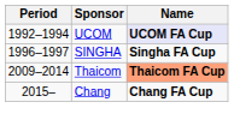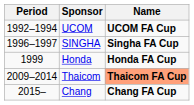 <table class="wikitable" style="text-align:center;margin-left:1em">
 <tr>
 <th>Period</th>
 <th>Sponsor</th>
 <th>Name</th>
 </tr>
 <tr>
 <td>1992–1994</td>
 <td align=left> <a href='#'>UCOM</a></td>
-<td align=left style="background: lavender;"><strong>UCOM FA Cup</strong></td>
+<td align=left><strong>UCOM FA Cup</strong></td>
 </tr>
 <tr>
 <td>1996–1997</td>
 <td align=left> <a href='#'>SINGHA</a></td>
 <td align=left><strong>Singha FA Cup</strong></td>
+</tr>
+<tr>
+<td>1999</td>
+<td align="left"> <a href='#'>Honda</a></td>
+<td align="left"><strong>Honda FA Cup</strong></td>
 </tr>
 <tr>
 <td>2009–2014</td>
 <td align=left> <a href='#'>Thaicom</a></td>
 <td align=left style="background: lightsalmon;"><strong>Thaicom FA Cup</strong></td>
 </tr>
 <tr>
 <td>2015–</td>
 <td align=left> <a href='#'>Chang</a></td>
 <td align=left><strong>Chang FA Cup</strong></td>
 </tr>
 </table>
